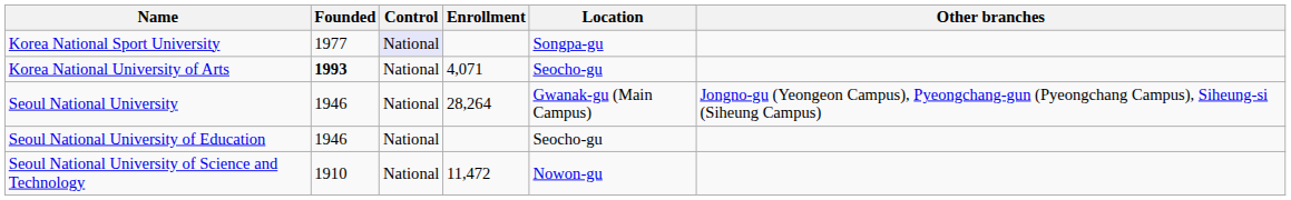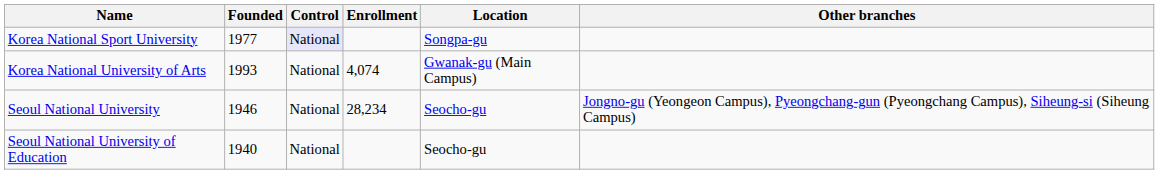 <table class="wikitable sortable" style="width:100%">
 <tr>
 <th>Name</th>
 <th>Founded</th>
 <th>Control</th>
 <th>Enrollment</th>
 <th>Location</th>
 <th>Other branches</th>
 </tr>
 <tr>
 <td style="text-align:left;"><a href='#'>Korea National Sport University</a></td>
 <td>1977</td>
 <td style="background: lavender;">National</td>
 <td></td>
 <td><a href='#'>Songpa-gu</a></td>
 <td></td>
 </tr>
 <tr>
 <td style="text-align:left;"><a href='#'>Korea National University of Arts</a></td>
-<td><strong>1993</strong></td>
+<td>1993</td>
 <td>National</td>
-<td>4,071</td>
-<td><a href='#'>Seocho-gu</a></td>
+<td>4,074</td>
+<td><a href='#'>Gwanak-gu</a> (Main Campus)</td>
 <td></td>
 </tr>
 <tr>
 <td style="text-align:left;"><a href='#'>Seoul National University</a></td>
 <td>1946</td>
 <td>National</td>
-<td>28,264</td>
-<td><a href='#'>Gwanak-gu</a> (Main Campus)</td>
+<td>28,234</td>
+<td><a href='#'>Seocho-gu</a></td>
 <td><a href='#'>Jongno-gu</a> (Yeongeon Campus), <a href='#'>Pyeongchang-gun</a> (Pyeongchang Campus), <a href='#'>Siheung-si</a> (Siheung Campus)</td>
 </tr>
 <tr>
 <td style="text-align:left;"><a href='#'>Seoul National University of Education</a></td>
-<td>1946</td>
+<td>1940</td>
 <td>National</td>
 <td></td>
 <td>Seocho-gu</td>
 <td></td>
 </tr>
-<tr>
-<td style="text-align:left;"><a href='#'>Seoul National University of Science and Technology</a></td>
-<td>1910</td>
-<td>National</td>
-<td>11,472</td>
-<td><a href='#'>Nowon-gu</a></td>
-<td></td>
-</tr>
 </table>
